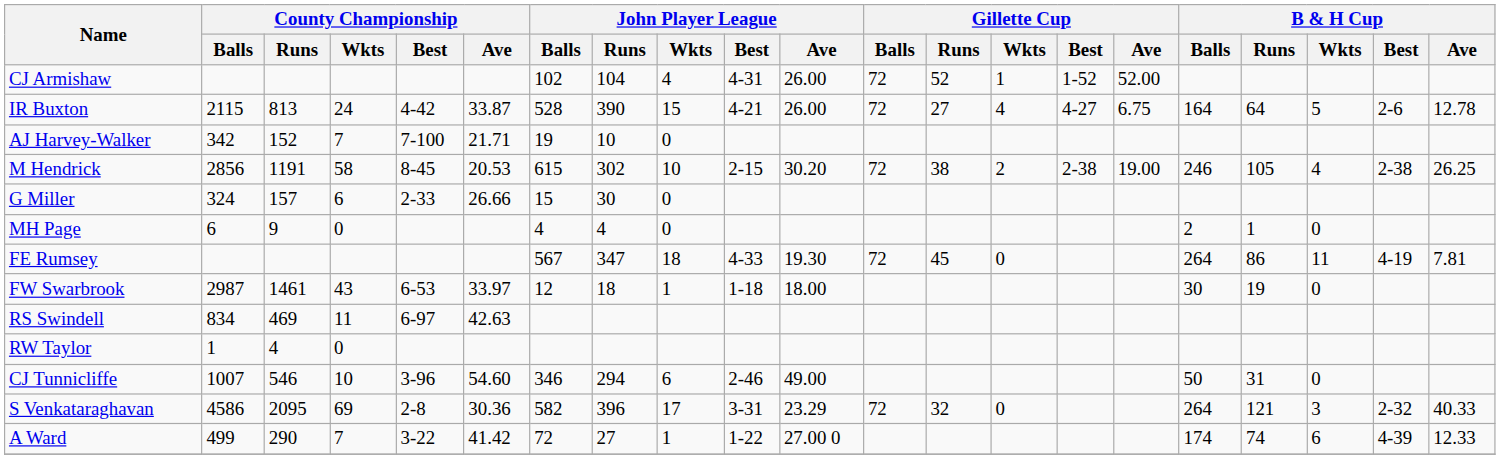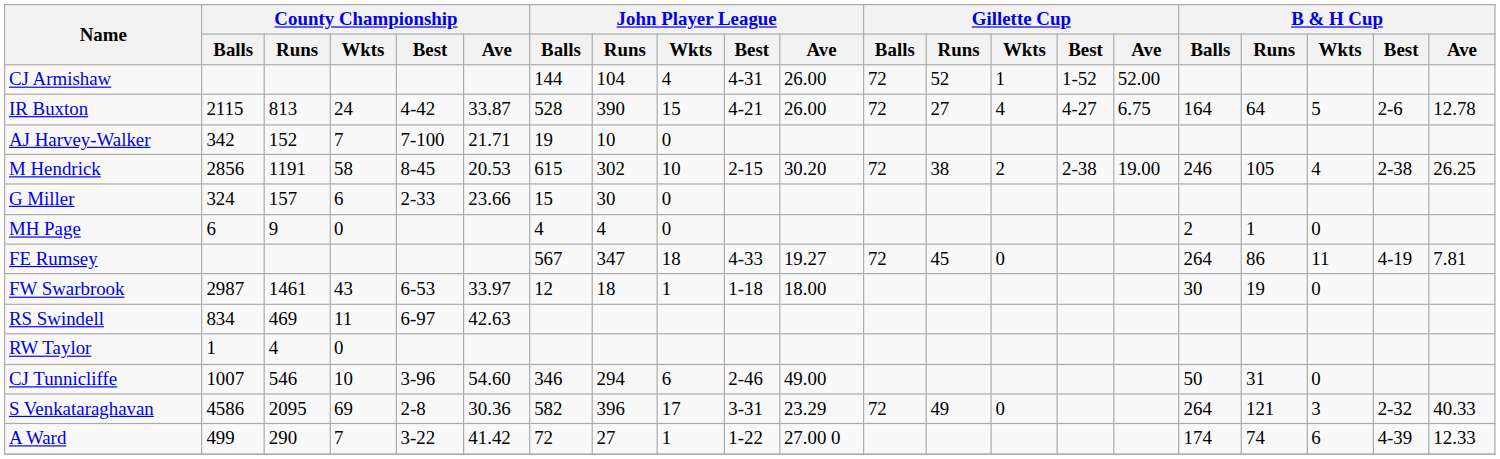 <table class="wikitable" width="100%">
 <tr bgcolor="#efefef">
 <th rowspan=2>Name</th>
 <th colspan=5><a href='#'>County Championship</a></th>
 <th colspan=5><a href='#'>John Player League</a></th>
 <th colspan=5><a href='#'>Gillette Cup</a></th>
 <th colspan=5><a href='#'>B & H Cup</a></th>
 </tr>
 <tr>
 <th>Balls</th>
 <th>Runs</th>
 <th>Wkts</th>
 <th>Best</th>
 <th>Ave</th>
 <th>Balls</th>
 <th>Runs</th>
 <th>Wkts</th>
 <th>Best</th>
 <th>Ave</th>
 <th>Balls</th>
 <th>Runs</th>
 <th>Wkts</th>
 <th>Best</th>
 <th>Ave</th>
 <th>Balls</th>
 <th>Runs</th>
 <th>Wkts</th>
 <th>Best</th>
 <th>Ave</th>
 </tr>
 <tr>
 <td><a href='#'>CJ Armishaw</a></td>
 <td></td>
 <td></td>
 <td></td>
 <td></td>
 <td></td>
-<td>102</td>
+<td>144</td>
 <td>104</td>
 <td>4</td>
 <td>4-31</td>
 <td>26.00</td>
 <td>72</td>
 <td>52</td>
 <td>1</td>
 <td>1-52</td>
 <td>52.00</td>
 <td></td>
 <td></td>
 <td></td>
 <td></td>
 <td></td>
 </tr>
 <tr>
 <td><a href='#'>IR Buxton</a></td>
 <td>2115</td>
 <td>813</td>
 <td>24</td>
 <td>4-42</td>
 <td>33.87</td>
 <td>528</td>
 <td>390</td>
 <td>15</td>
 <td>4-21</td>
 <td>26.00</td>
 <td>72</td>
 <td>27</td>
 <td>4</td>
 <td>4-27</td>
 <td>6.75</td>
 <td>164</td>
 <td>64</td>
 <td>5</td>
 <td>2-6</td>
 <td>12.78</td>
 </tr>
 <tr>
 <td><a href='#'>AJ Harvey-Walker</a></td>
 <td>342</td>
 <td>152</td>
 <td>7</td>
 <td>7-100</td>
 <td>21.71</td>
 <td>19</td>
 <td>10</td>
 <td>0</td>
 <td></td>
 <td></td>
 <td></td>
 <td></td>
 <td></td>
 <td></td>
 <td></td>
 <td></td>
 <td></td>
 <td></td>
 <td></td>
 <td></td>
 </tr>
 <tr>
 <td><a href='#'>M Hendrick</a></td>
 <td>2856</td>
 <td>1191</td>
 <td>58</td>
 <td>8-45</td>
 <td>20.53</td>
 <td>615</td>
 <td>302</td>
 <td>10</td>
 <td>2-15</td>
 <td>30.20</td>
 <td>72</td>
 <td>38</td>
 <td>2</td>
 <td>2-38</td>
 <td>19.00</td>
 <td>246</td>
 <td>105</td>
 <td>4</td>
 <td>2-38</td>
 <td>26.25</td>
 </tr>
 <tr>
 <td><a href='#'>G Miller</a></td>
 <td>324</td>
 <td>157</td>
 <td>6</td>
 <td>2-33</td>
-<td>26.66</td>
+<td>23.66</td>
 <td>15</td>
 <td>30</td>
 <td>0</td>
 <td></td>
 <td></td>
 <td></td>
 <td></td>
 <td></td>
 <td></td>
 <td></td>
 <td></td>
 <td></td>
 <td></td>
 <td></td>
 <td></td>
 </tr>
 <tr>
 <td><a href='#'>MH Page</a></td>
 <td>6</td>
 <td>9</td>
 <td>0</td>
 <td></td>
 <td></td>
 <td>4</td>
 <td>4</td>
 <td>0</td>
 <td></td>
 <td></td>
 <td></td>
 <td></td>
 <td></td>
 <td></td>
 <td></td>
 <td>2</td>
 <td>1</td>
 <td>0</td>
 <td></td>
 <td></td>
 </tr>
 <tr>
 <td><a href='#'>FE Rumsey</a></td>
 <td></td>
 <td></td>
 <td></td>
 <td></td>
 <td></td>
 <td>567</td>
 <td>347</td>
 <td>18</td>
 <td>4-33</td>
-<td>19.30</td>
+<td>19.27</td>
 <td>72</td>
 <td>45</td>
 <td>0</td>
 <td></td>
 <td></td>
 <td>264</td>
 <td>86</td>
 <td>11</td>
 <td>4-19</td>
 <td>7.81</td>
 </tr>
 <tr>
 <td><a href='#'>FW Swarbrook</a></td>
 <td>2987</td>
 <td>1461</td>
 <td>43</td>
 <td>6-53</td>
 <td>33.97</td>
 <td>12</td>
 <td>18</td>
 <td>1</td>
 <td>1-18</td>
 <td>18.00</td>
 <td></td>
 <td></td>
 <td></td>
 <td></td>
 <td></td>
 <td>30</td>
 <td>19</td>
 <td>0</td>
 <td></td>
 <td></td>
 </tr>
 <tr>
 <td><a href='#'>RS Swindell</a></td>
 <td>834</td>
 <td>469</td>
 <td>11</td>
 <td>6-97</td>
 <td>42.63</td>
 <td></td>
 <td></td>
 <td></td>
 <td></td>
 <td></td>
 <td></td>
 <td></td>
 <td></td>
 <td></td>
 <td></td>
 <td></td>
 <td></td>
 <td></td>
 <td></td>
 <td></td>
 </tr>
 <tr>
 <td><a href='#'>RW Taylor</a></td>
 <td>1</td>
 <td>4</td>
 <td>0</td>
 <td></td>
 <td></td>
 <td></td>
 <td></td>
 <td></td>
 <td></td>
 <td></td>
 <td></td>
 <td></td>
 <td></td>
 <td></td>
 <td></td>
 <td></td>
 <td></td>
 <td></td>
 <td></td>
 <td></td>
 </tr>
 <tr>
 <td><a href='#'>CJ Tunnicliffe</a></td>
 <td>1007</td>
 <td>546</td>
 <td>10</td>
 <td>3-96</td>
 <td>54.60</td>
 <td>346</td>
 <td>294</td>
 <td>6</td>
 <td>2-46</td>
 <td>49.00</td>
 <td></td>
 <td></td>
 <td></td>
 <td></td>
 <td></td>
 <td>50</td>
 <td>31</td>
 <td>0</td>
 <td></td>
 <td></td>
 </tr>
 <tr>
 <td><a href='#'>S Venkataraghavan</a></td>
 <td>4586</td>
 <td>2095</td>
 <td>69</td>
 <td>2-8</td>
 <td>30.36</td>
 <td>582</td>
 <td>396</td>
 <td>17</td>
 <td>3-31</td>
 <td>23.29</td>
 <td>72</td>
-<td>32</td>
+<td>49</td>
 <td>0</td>
 <td></td>
 <td></td>
 <td>264</td>
 <td>121</td>
 <td>3</td>
 <td>2-32</td>
 <td>40.33</td>
 </tr>
 <tr>
 <td><a href='#'>A Ward</a></td>
 <td>499</td>
 <td>290</td>
 <td>7</td>
 <td>3-22</td>
 <td>41.42</td>
 <td>72</td>
 <td>27</td>
 <td>1</td>
 <td>1-22</td>
 <td>27.00  0</td>
 <td></td>
 <td></td>
 <td></td>
 <td></td>
 <td></td>
 <td>174</td>
 <td>74</td>
 <td>6</td>
 <td>4-39</td>
 <td>12.33<br></td>
 </tr>
 <tr>
 </tr>
 </table>
